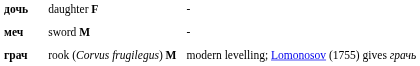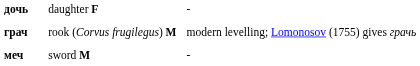 <table align=center cellpadding=6>
 <tr>
 <td><strong>дочь</strong></td>
 <td></td>
 <td>daughter <strong>F</strong></td>
 <td>-</td>
 </tr>
 <tr>
+<td><strong>грач</strong></td>
+<td></td>
+<td>rook (<em>Corvus frugilegus</em>) <strong>M</strong></td>
+<td>modern levelling; <a href='#'>Lomonosov</a> (1755) gives <em>грачь</em></td>
+</tr>
+<tr>
 <td><strong>меч</strong></td>
 <td></td>
 <td>sword <strong>M</strong></td>
 <td>-</td>
 </tr>
-<tr>
-<td><strong>грач</strong></td>
-<td></td>
-<td>rook (<em>Corvus frugilegus</em>) <strong>M</strong></td>
-<td>modern levelling; <a href='#'>Lomonosov</a> (1755) gives <em>грачь</em></td>
-</tr>
 </table>
